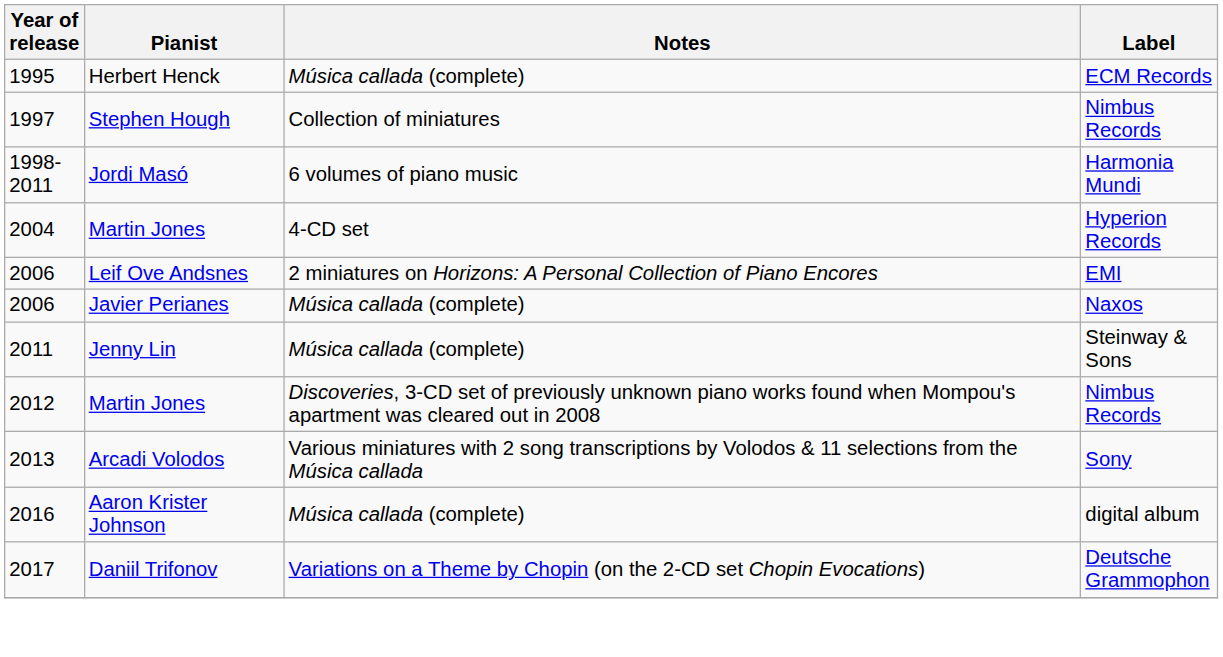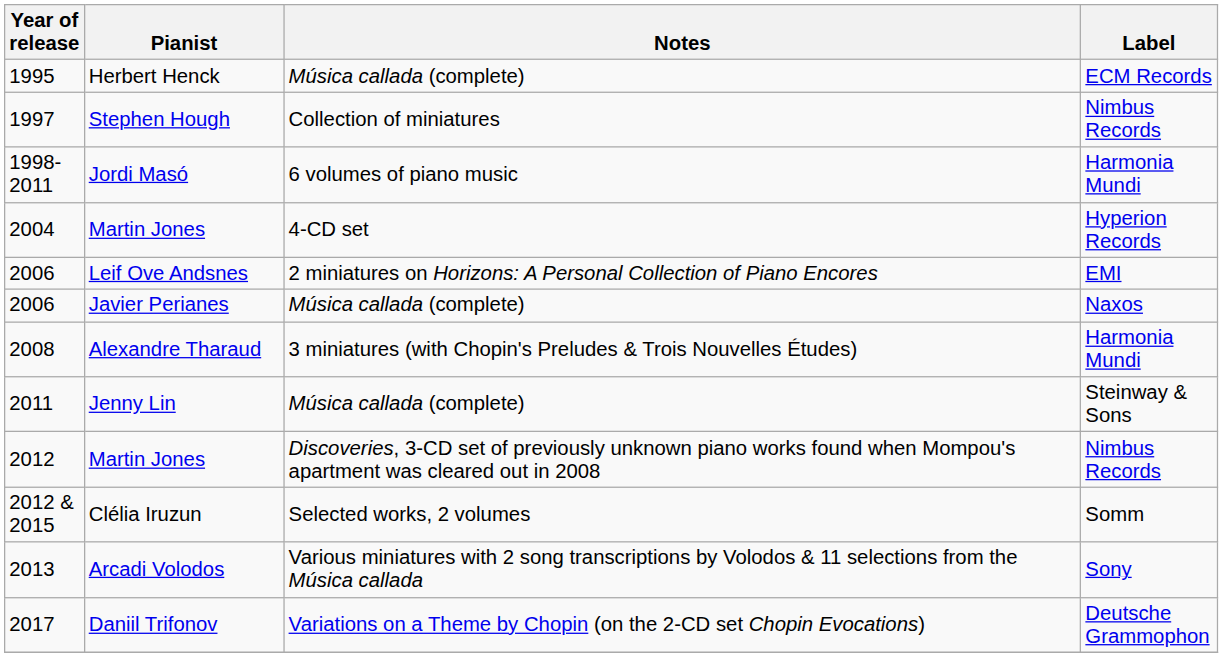 <table class="wikitable sortable">
 <tr>
 <th align="center" valign="bottom" width="20">Year of release</th>
 <th align="center" valign="bottom" width="150">Pianist</th>
 <th align="center" valign="bottom" width="620">Notes</th>
 <th align="center" valign="bottom" width="100">Label</th>
 </tr>
 <tr>
 <td>1995</td>
 <td>Herbert Henck</td>
 <td><em>Música callada</em> (complete)</td>
 <td><a href='#'>ECM Records</a></td>
 </tr>
 <tr>
 <td>1997</td>
 <td><a href='#'>Stephen Hough</a></td>
 <td>Collection of miniatures</td>
 <td><a href='#'>Nimbus Records</a></td>
 </tr>
 <tr>
 <td>1998-2011</td>
 <td><a href='#'>Jordi Masó</a></td>
 <td>6 volumes of piano music</td>
 <td><a href='#'>Harmonia Mundi</a></td>
 </tr>
 <tr>
 <td>2004</td>
 <td><a href='#'>Martin Jones</a></td>
 <td>4-CD set</td>
 <td><a href='#'>Hyperion Records</a></td>
 </tr>
 <tr>
 <td>2006</td>
 <td><a href='#'>Leif Ove Andsnes</a></td>
 <td>2 miniatures on <em>Horizons: A Personal Collection of Piano Encores</em></td>
 <td><a href='#'>EMI</a></td>
 </tr>
 <tr>
 <td>2006</td>
 <td><a href='#'>Javier Perianes</a></td>
 <td><em>Música callada</em> (complete)</td>
 <td><a href='#'>Naxos</a></td>
 </tr>
 <tr>
+<td>2008</td>
+<td><a href='#'>Alexandre Tharaud</a></td>
+<td>3 miniatures (with Chopin's Preludes & Trois Nouvelles Études)</td>
+<td><a href='#'>Harmonia Mundi</a></td>
+</tr>
+<tr>
 <td>2011</td>
 <td><a href='#'>Jenny Lin</a></td>
 <td><em>Música callada</em> (complete)</td>
 <td>Steinway & Sons</td>
 </tr>
 <tr>
 <td>2012</td>
 <td><a href='#'>Martin Jones</a></td>
 <td><em>Discoveries</em>, 3-CD set of previously unknown piano works found when Mompou's apartment was cleared out in 2008</td>
 <td><a href='#'>Nimbus Records</a></td>
 </tr>
 <tr>
+<td>2012 & 2015</td>
+<td>Clélia Iruzun</td>
+<td>Selected works, 2 volumes</td>
+<td>Somm</td>
+</tr>
+<tr>
 <td>2013</td>
 <td><a href='#'>Arcadi Volodos</a></td>
 <td>Various miniatures with 2 song transcriptions by Volodos & 11 selections from the <em>Música callada</em></td>
 <td><a href='#'>Sony</a></td>
-</tr>
-<tr>
-<td>2016</td>
-<td><a href='#'>Aaron Krister Johnson</a></td>
-<td><em>Música callada</em> (complete)</td>
-<td>digital album</td>
 </tr>
 <tr>
 <td>2017</td>
 <td><a href='#'>Daniil Trifonov</a></td>
 <td><a href='#'>Variations on a Theme by Chopin</a> (on the 2-CD set <em>Chopin Evocations</em>)</td>
 <td><a href='#'>Deutsche Grammophon</a></td>
 </tr>
 <tr>
 </tr>
 </table>
